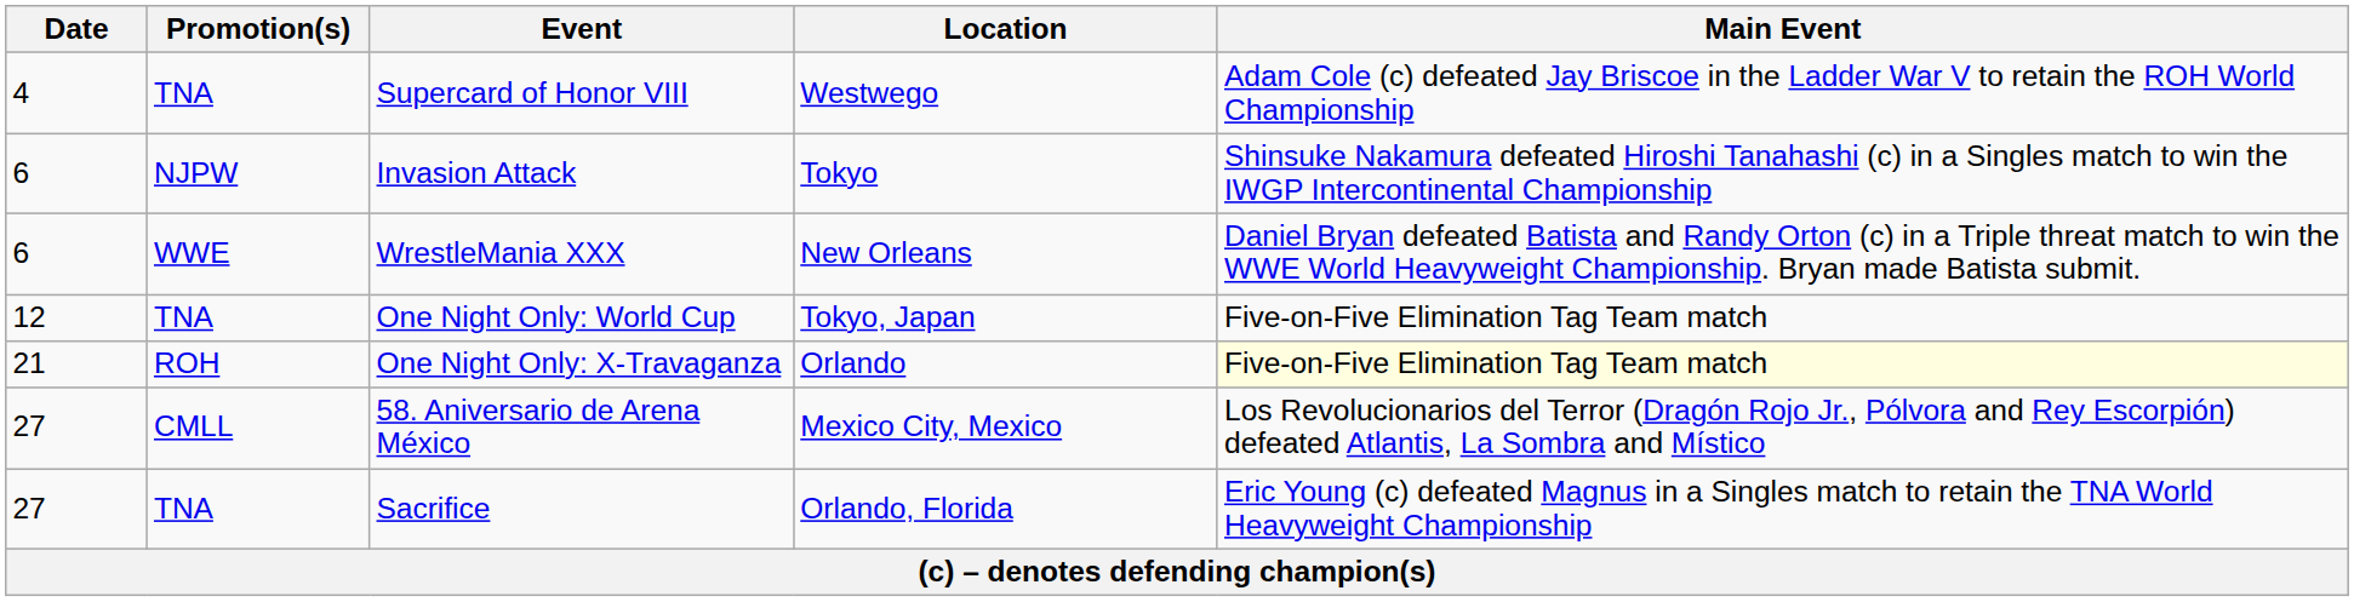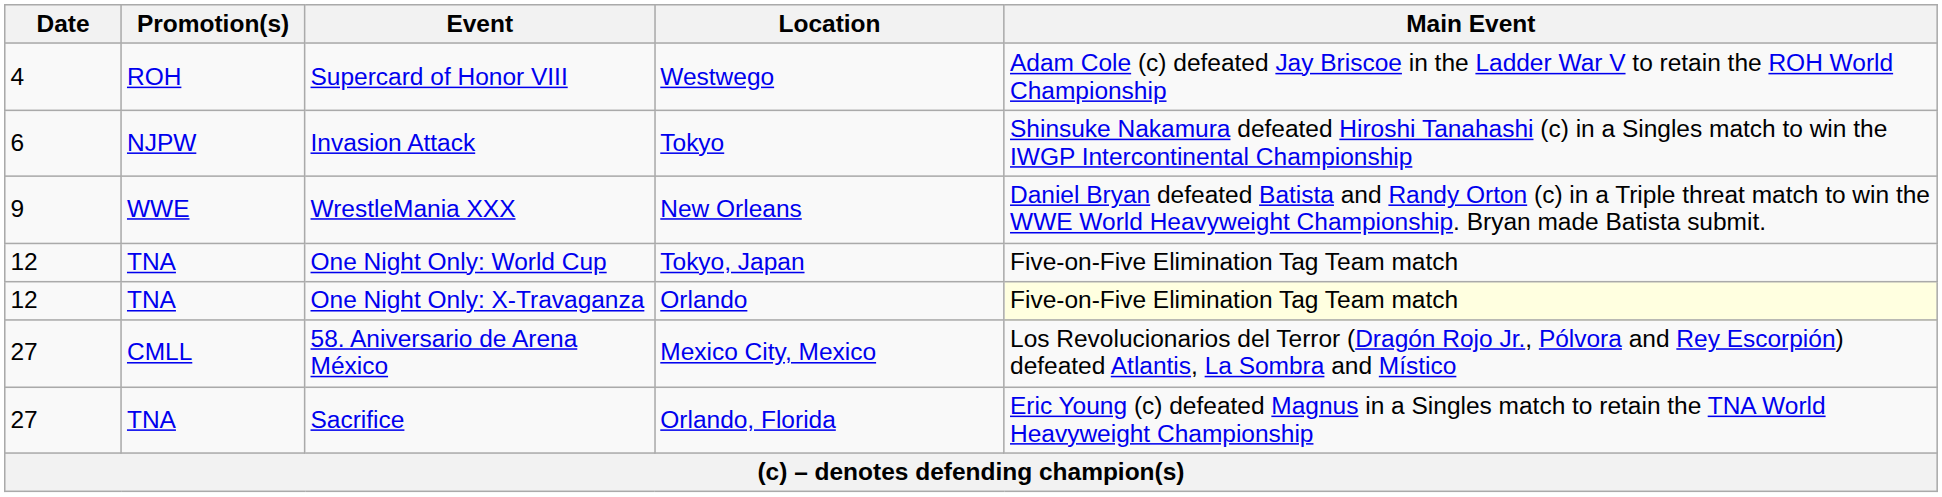 <table class="wikitable" style="width:100%;">
 <tr>
 <th width=5%>Date</th>
 <th width=5%>Promotion(s)</th>
 <th width=15%>Event</th>
 <th width=15%>Location</th>
 <th width=40%>Main Event</th>
 </tr>
 <tr>
 <td>4</td>
-<td><a href='#'>TNA</a></td>
+<td><a href='#'>ROH</a></td>
 <td><a href='#'>Supercard of Honor VIII</a></td>
 <td><a href='#'>Westwego</a></td>
 <td><a href='#'>Adam Cole</a> (c) defeated <a href='#'>Jay Briscoe</a> in the <a href='#'>Ladder War V</a> to retain the <a href='#'>ROH World Championship</a></td>
 </tr>
 <tr>
 <td>6</td>
 <td><a href='#'>NJPW</a></td>
 <td><a href='#'>Invasion Attack</a></td>
 <td><a href='#'>Tokyo</a></td>
 <td><a href='#'>Shinsuke Nakamura</a> defeated <a href='#'>Hiroshi Tanahashi</a> (c) in a Singles match to win the <a href='#'>IWGP Intercontinental Championship</a></td>
 </tr>
 <tr>
-<td>6</td>
+<td>9</td>
 <td><a href='#'>WWE</a></td>
 <td><a href='#'>WrestleMania XXX</a></td>
 <td><a href='#'>New Orleans</a></td>
 <td><a href='#'>Daniel Bryan</a> defeated <a href='#'>Batista</a> and <a href='#'>Randy Orton</a> (c) in a Triple threat match to win the <a href='#'>WWE World Heavyweight Championship</a>. Bryan made Batista submit.</td>
 </tr>
 <tr>
 <td>12</td>
 <td><a href='#'>TNA</a></td>
 <td><a href='#'>One Night Only: World Cup</a></td>
 <td><a href='#'>Tokyo, Japan</a></td>
 <td>Five-on-Five Elimination Tag Team match</td>
 </tr>
 <tr>
-<td>21</td>
-<td><a href='#'>ROH</a></td>
+<td>12</td>
+<td><a href='#'>TNA</a></td>
 <td><a href='#'>One Night Only: X-Travaganza</a></td>
 <td><a href='#'>Orlando</a></td>
 <td style="background: lightyellow;">Five-on-Five Elimination Tag Team match</td>
 </tr>
 <tr>
 <td>27</td>
 <td><a href='#'>CMLL</a></td>
 <td><a href='#'>58. Aniversario de Arena México</a></td>
 <td><a href='#'>Mexico City, Mexico</a></td>
 <td>Los Revolucionarios del Terror (<a href='#'>Dragón Rojo Jr.</a>, <a href='#'>Pólvora</a> and <a href='#'>Rey Escorpión</a>) defeated <a href='#'>Atlantis</a>, <a href='#'>La Sombra</a> and <a href='#'>Místico</a></td>
 </tr>
 <tr>
 <td>27</td>
 <td><a href='#'>TNA</a></td>
 <td><a href='#'>Sacrifice</a></td>
 <td><a href='#'>Orlando, Florida</a></td>
 <td><a href='#'>Eric Young</a> (c) defeated <a href='#'>Magnus</a> in a Singles match to retain the <a href='#'>TNA World Heavyweight Championship</a></td>
 </tr>
 <tr>
 <th colspan="6">(c) – denotes defending champion(s)</th>
 </tr>
 </table>
